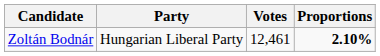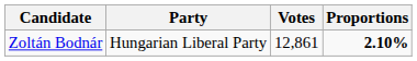 <table class="wikitable">
 <tr>
 <th>Candidate</th>
 <th>Party</th>
 <th>Votes</th>
 <th>Proportions</th>
 </tr>
 <tr>
 <td><a href='#'>Zoltán Bodnár</a></td>
 <td>Hungarian Liberal Party</td>
-<td style="text-align:right;">12,461</td>
+<td style="text-align:right;">12,861</td>
 <td style="text-align:right;"><strong>2.10%</strong></td>
 </tr>
 </table>
